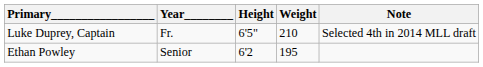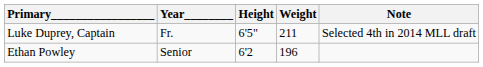 <table class="wikitable">
 <tr>
 <th>Primary_________________</th>
 <th>Year________</th>
 <th>Height</th>
 <th>Weight</th>
 <th>Note</th>
 </tr>
 <tr>
 <td>Luke Duprey, Captain</td>
 <td>Fr.</td>
 <td>6'5"</td>
-<td>210</td>
+<td>211</td>
 <td>Selected 4th in 2014 MLL draft</td>
 </tr>
 <tr>
 <td>Ethan Powley</td>
 <td>Senior</td>
 <td>6'2</td>
-<td>195</td>
+<td>196</td>
 <td></td>
 </tr>
 </table>
